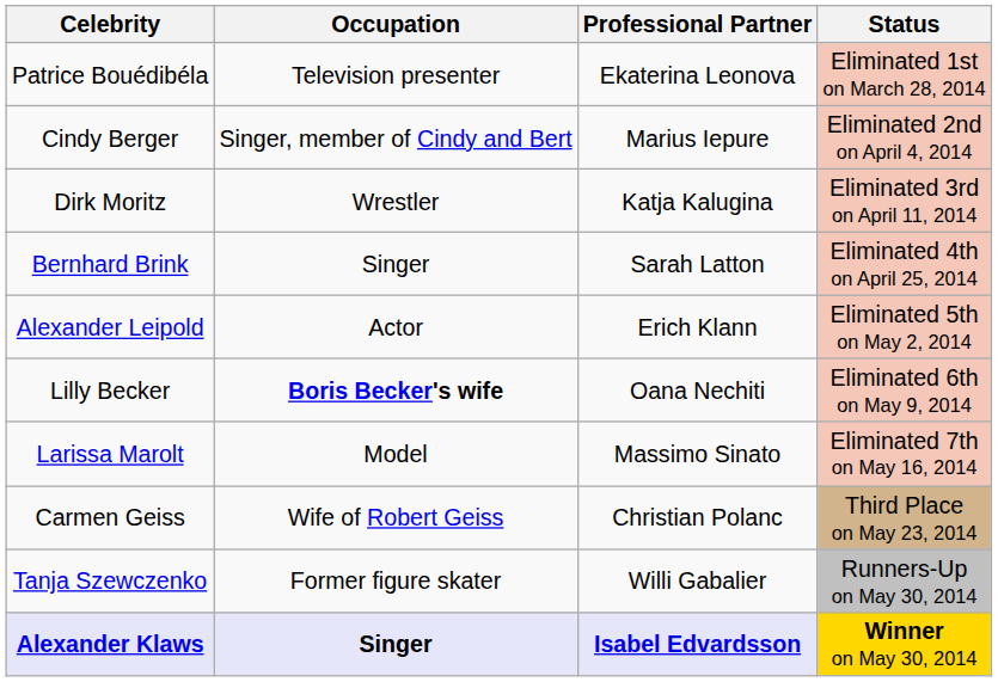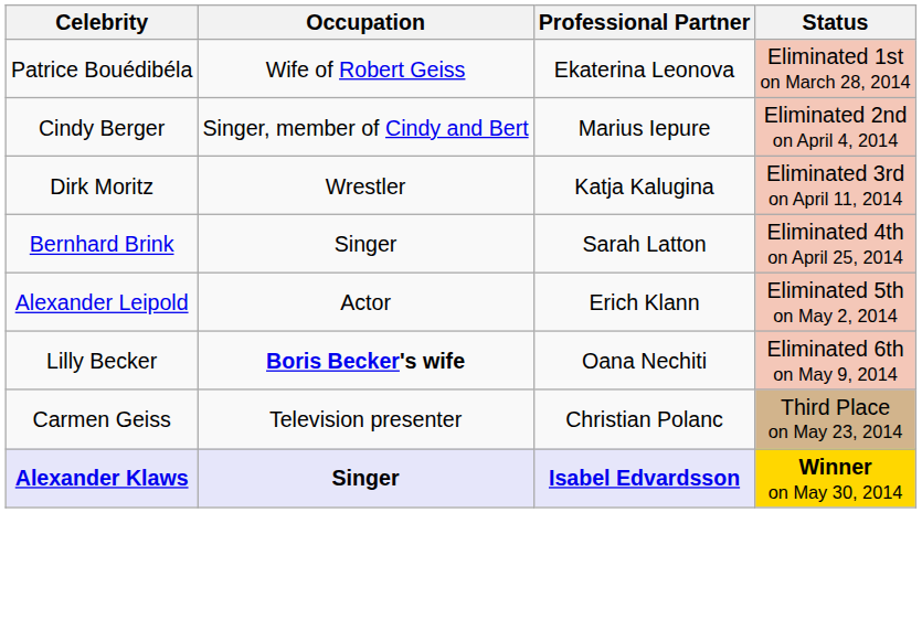 <table class="wikitable" style="text-align: center; white-space:nowrap; margin:auto; font-size:95%;">
 <tr>
 <th>Celebrity</th>
 <th>Occupation</th>
 <th>Professional Partner</th>
 <th>Status</th>
 </tr>
 <tr>
 <td>Patrice Bouédibéla</td>
-<td>Television presenter</td>
+<td>Wife of <a href='#'>Robert Geiss</a></td>
 <td>Ekaterina Leonova</td>
 <td bgcolor="#F4C7B8">Eliminated 1st<br><small>on March 28, 2014</small></td>
 </tr>
 <tr>
 <td>Cindy Berger</td>
 <td>Singer, member of <a href='#'>Cindy and Bert</a></td>
 <td>Marius Iepure</td>
 <td bgcolor="#F4C7B8">Eliminated 2nd<br><small>on April 4, 2014</small></td>
 </tr>
 <tr>
 <td>Dirk Moritz</td>
 <td>Wrestler</td>
 <td>Katja Kalugina</td>
 <td bgcolor="#F4C7B8">Eliminated 3rd<br><small>on April 11, 2014</small></td>
 </tr>
 <tr>
 <td><a href='#'>Bernhard Brink</a></td>
 <td>Singer</td>
 <td>Sarah Latton</td>
 <td bgcolor="#F4C7B8">Eliminated 4th<br><small>on April 25, 2014</small></td>
 </tr>
 <tr>
 <td><a href='#'>Alexander Leipold</a></td>
 <td>Actor</td>
 <td>Erich Klann</td>
 <td bgcolor="#F4C7B8">Eliminated 5th<br><small>on May 2, 2014</small></td>
 </tr>
 <tr>
 <td>Lilly Becker</td>
 <td><strong><a href='#'>Boris Becker</a>'s wife</strong></td>
 <td>Oana Nechiti</td>
 <td bgcolor="#F4C7B8">Eliminated 6th<br><small>on May 9, 2014</small></td>
 </tr>
 <tr>
-<td><a href='#'>Larissa Marolt</a></td>
-<td>Model</td>
-<td>Massimo Sinato</td>
-<td bgcolor="#F4C7B8">Eliminated 7th<br><small>on May 16, 2014</small></td>
-</tr>
-<tr>
 <td>Carmen Geiss</td>
-<td>Wife of <a href='#'>Robert Geiss</a></td>
+<td>Television presenter</td>
 <td>Christian Polanc</td>
 <td bgcolor="tan">Third Place<br><small>on May 23, 2014</small></td>
-</tr>
-<tr>
-<td><a href='#'>Tanja Szewczenko</a></td>
-<td>Former figure skater</td>
-<td>Willi Gabalier</td>
-<td bgcolor=silver>Runners-Up <br><small> on May 30, 2014</small></td>
 </tr>
 <tr>
 <td bgcolor="lavender"><strong><a href='#'>Alexander Klaws</a></strong></td>
 <td bgcolor="lavender"><strong>Singer</strong></td>
 <td bgcolor="lavender"><strong><a href='#'>Isabel Edvardsson</a></strong></td>
 <td style="background:gold;"><strong>Winner</strong><br><small>on May 30, 2014</small></td>
 </tr>
 </table>
